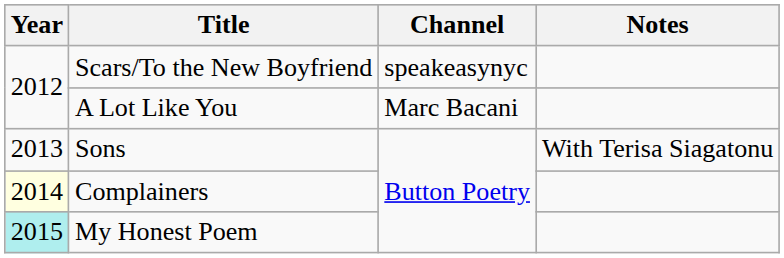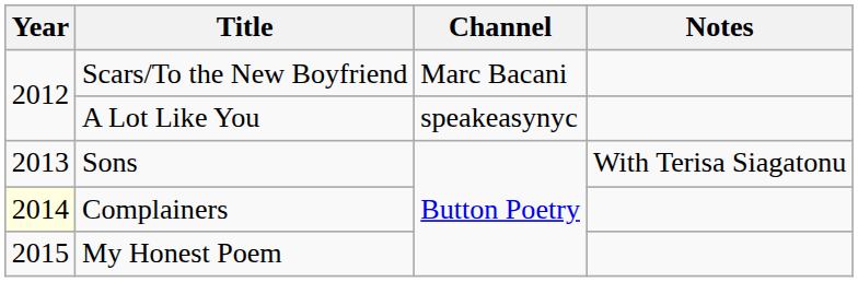 <table class="wikitable">
 <tr>
 <th>Year</th>
 <th>Title</th>
 <th>Channel</th>
 <th>Notes</th>
 </tr>
 <tr>
 <td rowspan="2">2012</td>
 <td>Scars/To the New Boyfriend</td>
-<td>speakeasynyc</td>
+<td>Marc Bacani</td>
 <td></td>
 </tr>
 <tr>
 <td>A Lot Like You</td>
-<td>Marc Bacani</td>
+<td>speakeasynyc</td>
 <td></td>
 </tr>
 <tr>
 <td>2013</td>
 <td>Sons</td>
 <td rowspan="3"><a href='#'>Button Poetry</a></td>
 <td>With Terisa Siagatonu</td>
 </tr>
 <tr>
 <td style="background: lightyellow;">2014</td>
 <td>Complainers</td>
 <td></td>
 </tr>
 <tr>
-<td style="background: paleturquoise;">2015</td>
+<td>2015</td>
 <td>My Honest Poem</td>
 <td></td>
 </tr>
 </table>
